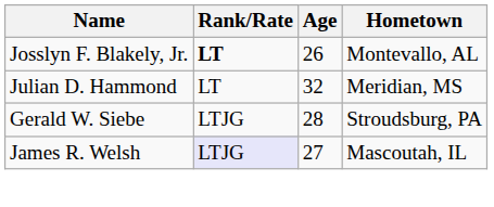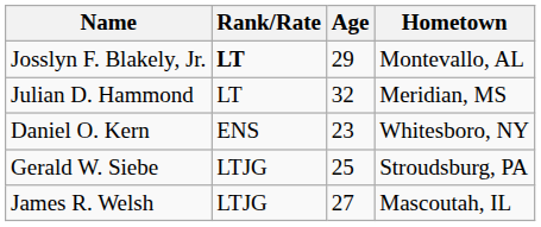 <table class="wikitable">
 <tr>
 <th>Name</th>
 <th>Rank/Rate</th>
 <th>Age</th>
 <th>Hometown</th>
 </tr>
 <tr>
 <td>Josslyn F. Blakely, Jr.</td>
 <td><strong>LT</strong></td>
-<td>26</td>
+<td>29</td>
 <td>Montevallo, AL</td>
 </tr>
 <tr>
 <td>Julian D. Hammond</td>
 <td>LT</td>
 <td>32</td>
 <td>Meridian, MS</td>
 </tr>
 <tr>
+<td>Daniel O. Kern</td>
+<td>ENS</td>
+<td>23</td>
+<td>Whitesboro, NY</td>
+</tr>
+<tr>
 <td>Gerald W. Siebe</td>
 <td>LTJG</td>
-<td>28</td>
+<td>25</td>
 <td>Stroudsburg, PA</td>
 </tr>
 <tr>
 <td>James R. Welsh</td>
-<td style="background: lavender;">LTJG</td>
+<td>LTJG</td>
 <td>27</td>
 <td>Mascoutah, IL</td>
 </tr>
 </table>
